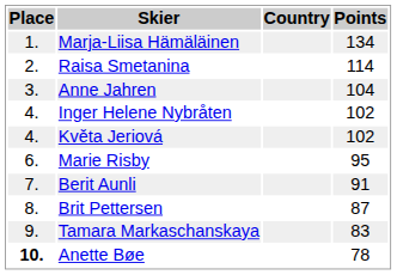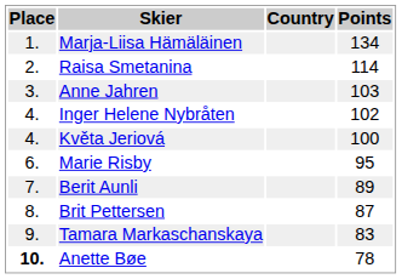 <table border="0" style="border: 1px solid #999; background-color:#FFFFFF; text-align:center">
 <tr align="center" bgcolor="#CCCCCC">
 <th>Place</th>
 <th>Skier</th>
 <th>Country</th>
 <th>Points</th>
 </tr>
 <tr bgcolor="#EFEFEF">
 <td>1.</td>
 <td align="left"><a href='#'>Marja-Liisa Hämäläinen</a></td>
 <td align="left"></td>
 <td>134</td>
 </tr>
 <tr>
 <td>2.</td>
 <td align="left"><a href='#'>Raisa Smetanina</a></td>
 <td align="left"></td>
 <td>114</td>
 </tr>
 <tr bgcolor="#EFEFEF">
 <td>3.</td>
 <td align="left"><a href='#'>Anne Jahren</a></td>
 <td align="left"></td>
-<td>104</td>
+<td>103</td>
 </tr>
 <tr>
 <td>4.</td>
 <td align="left"><a href='#'>Inger Helene Nybråten</a></td>
 <td align="left"></td>
 <td>102</td>
 </tr>
 <tr bgcolor="#EFEFEF">
 <td>4.</td>
 <td align="left"><a href='#'>Květa Jeriová</a></td>
 <td align="left"></td>
-<td>102</td>
+<td>100</td>
 </tr>
 <tr>
 <td>6.</td>
 <td align="left"><a href='#'>Marie Risby</a></td>
 <td align="left"></td>
 <td>95</td>
 </tr>
 <tr bgcolor="#EFEFEF">
 <td>7.</td>
 <td align="left"><a href='#'>Berit Aunli</a></td>
 <td align="left"></td>
-<td>91</td>
+<td>89</td>
 </tr>
 <tr>
 <td>8.</td>
 <td align="left"><a href='#'>Brit Pettersen</a></td>
 <td align="left"></td>
 <td>87</td>
 </tr>
 <tr bgcolor="#EFEFEF">
 <td>9.</td>
 <td align="left"><a href='#'>Tamara Markaschanskaya</a></td>
 <td align="left"></td>
 <td>83</td>
 </tr>
 <tr>
 <td><strong>10.</strong></td>
 <td align="left"><a href='#'>Anette Bøe</a></td>
 <td align="left"></td>
 <td>78</td>
 </tr>
 </table>
